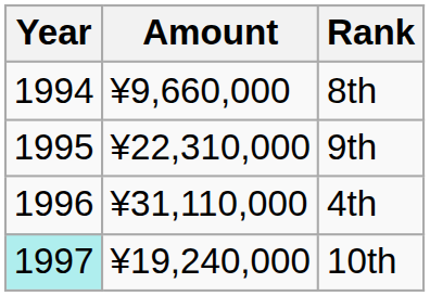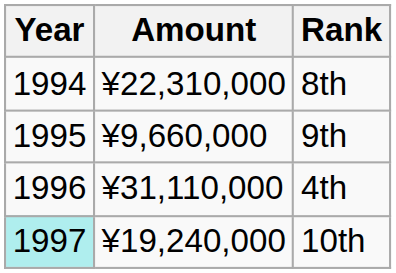 <table class="wikitable">
 <tr>
 <th>Year</th>
 <th>Amount</th>
 <th>Rank</th>
 </tr>
 <tr>
 <td>1994</td>
-<td>¥9,660,000</td>
+<td>¥22,310,000</td>
 <td>8th</td>
 </tr>
 <tr>
 <td>1995</td>
-<td>¥22,310,000</td>
+<td>¥9,660,000</td>
 <td>9th</td>
 </tr>
 <tr>
 <td>1996</td>
 <td>¥31,110,000</td>
 <td>4th</td>
 </tr>
 <tr>
 <td style="background: paleturquoise;">1997</td>
 <td>¥19,240,000</td>
 <td>10th</td>
 </tr>
 </table>
